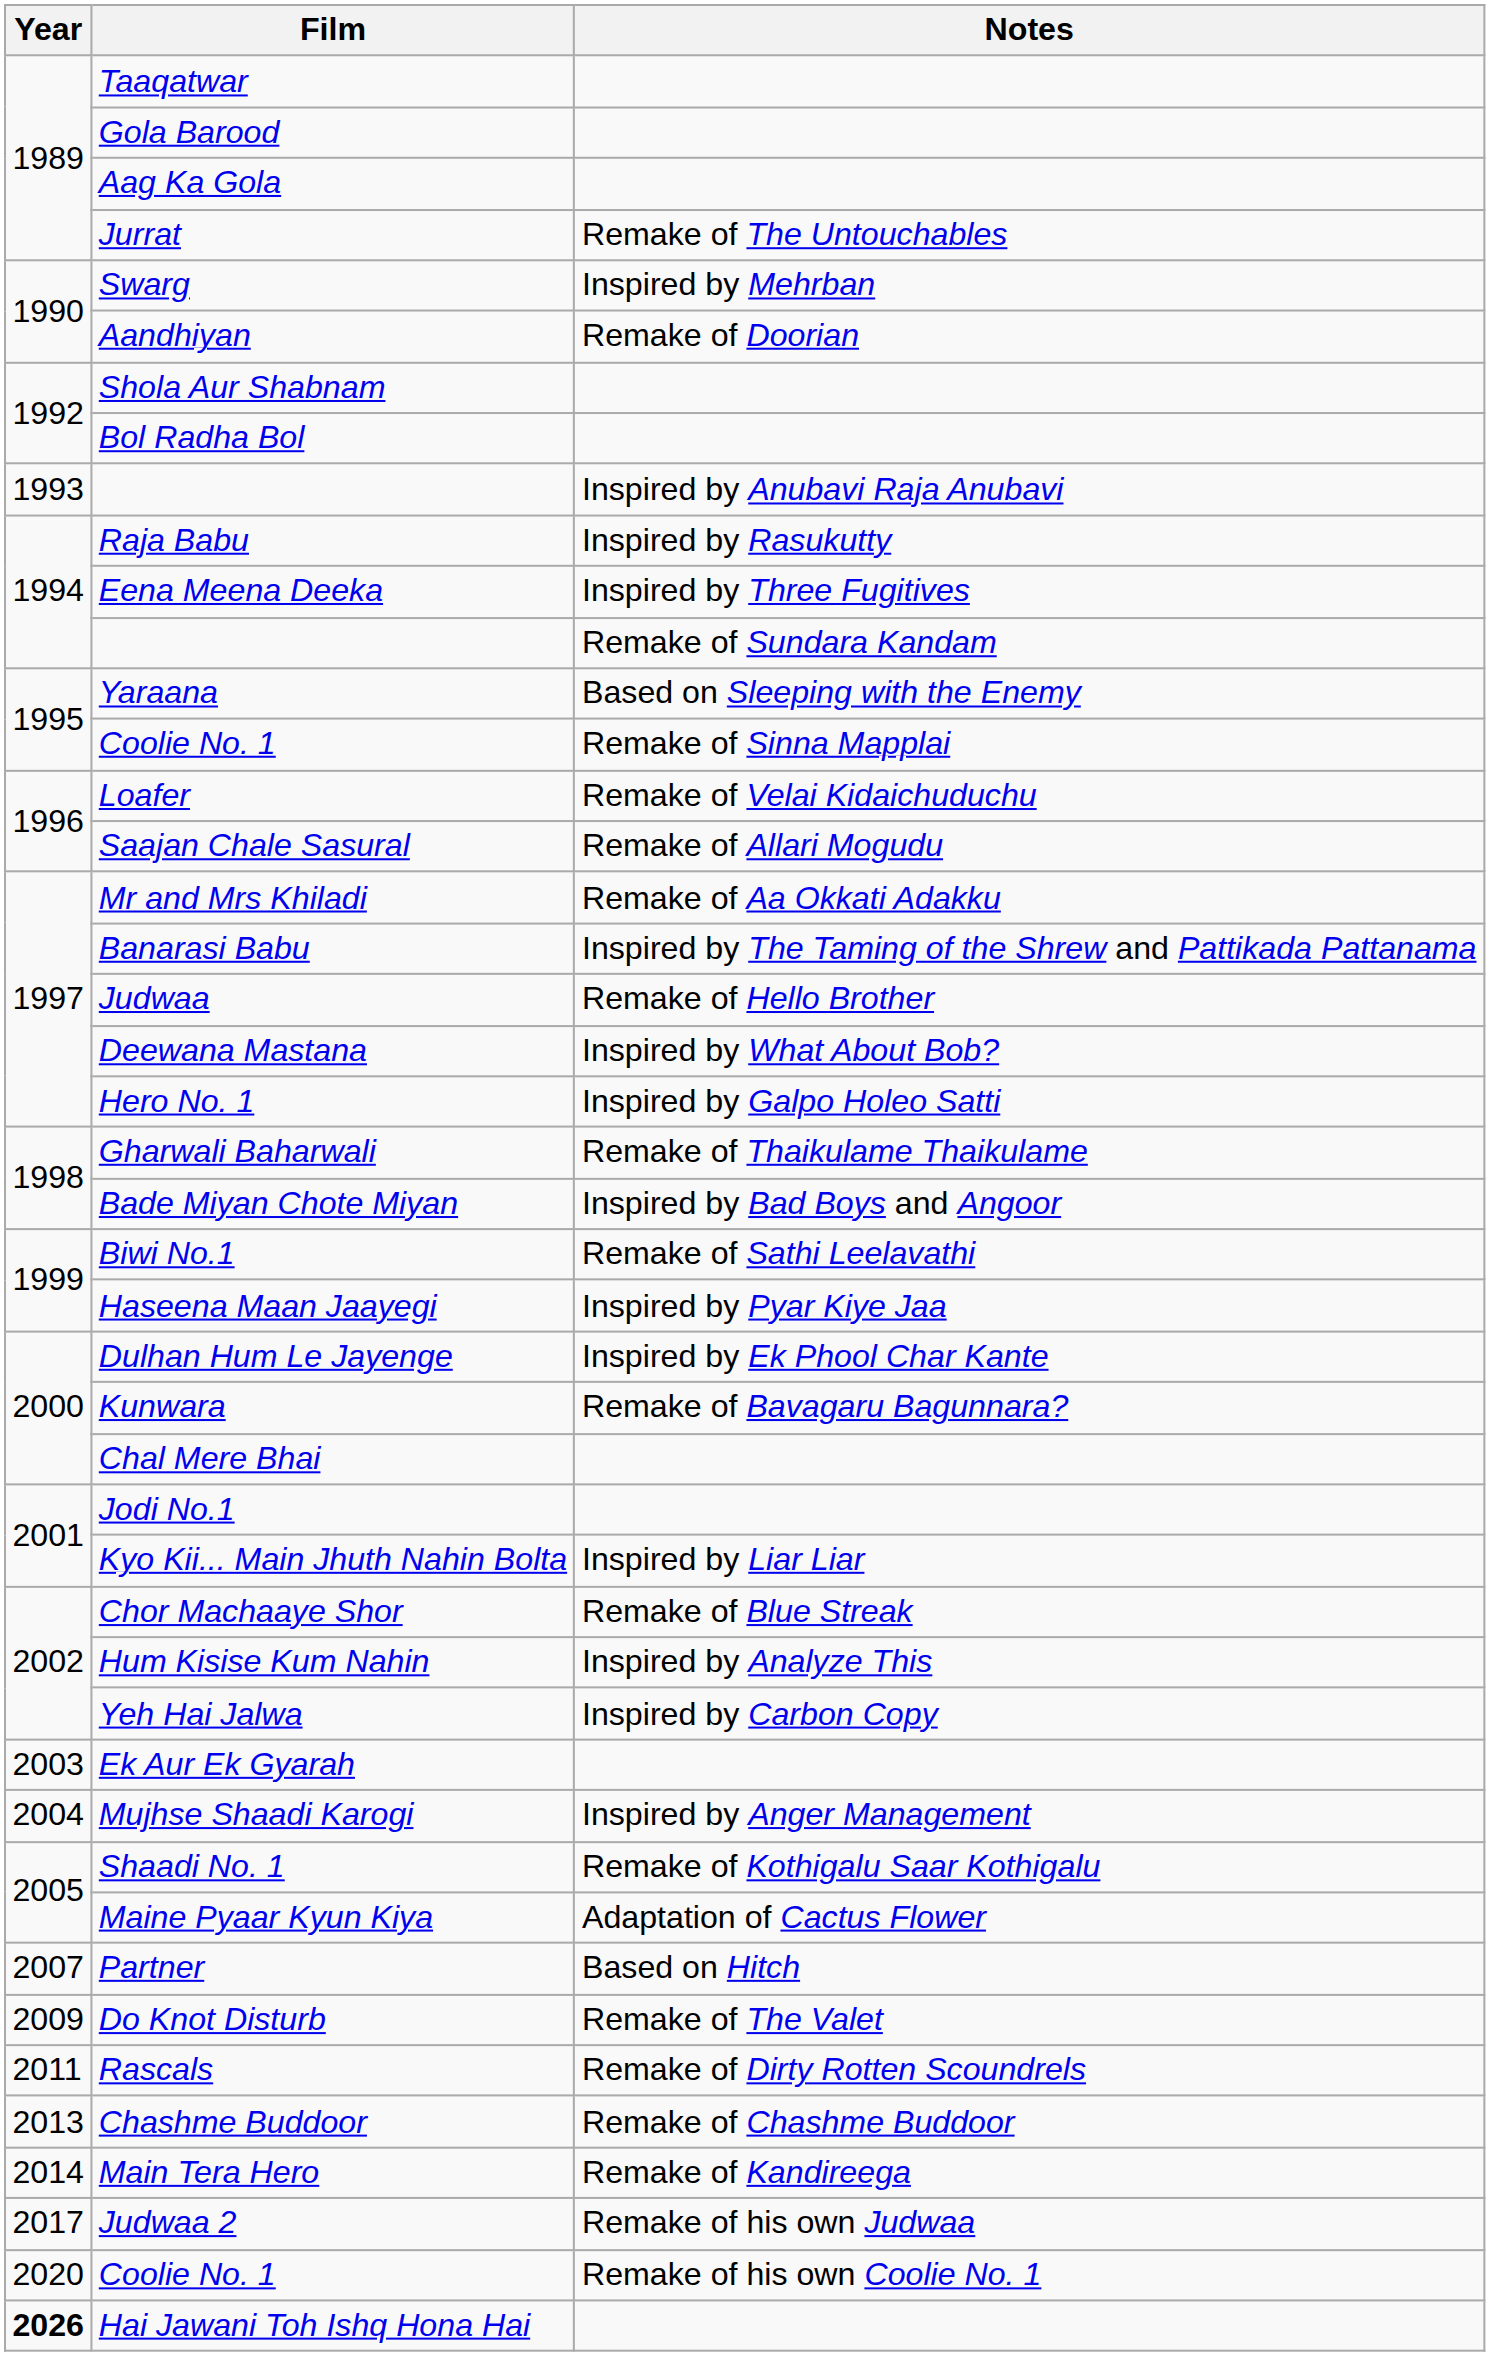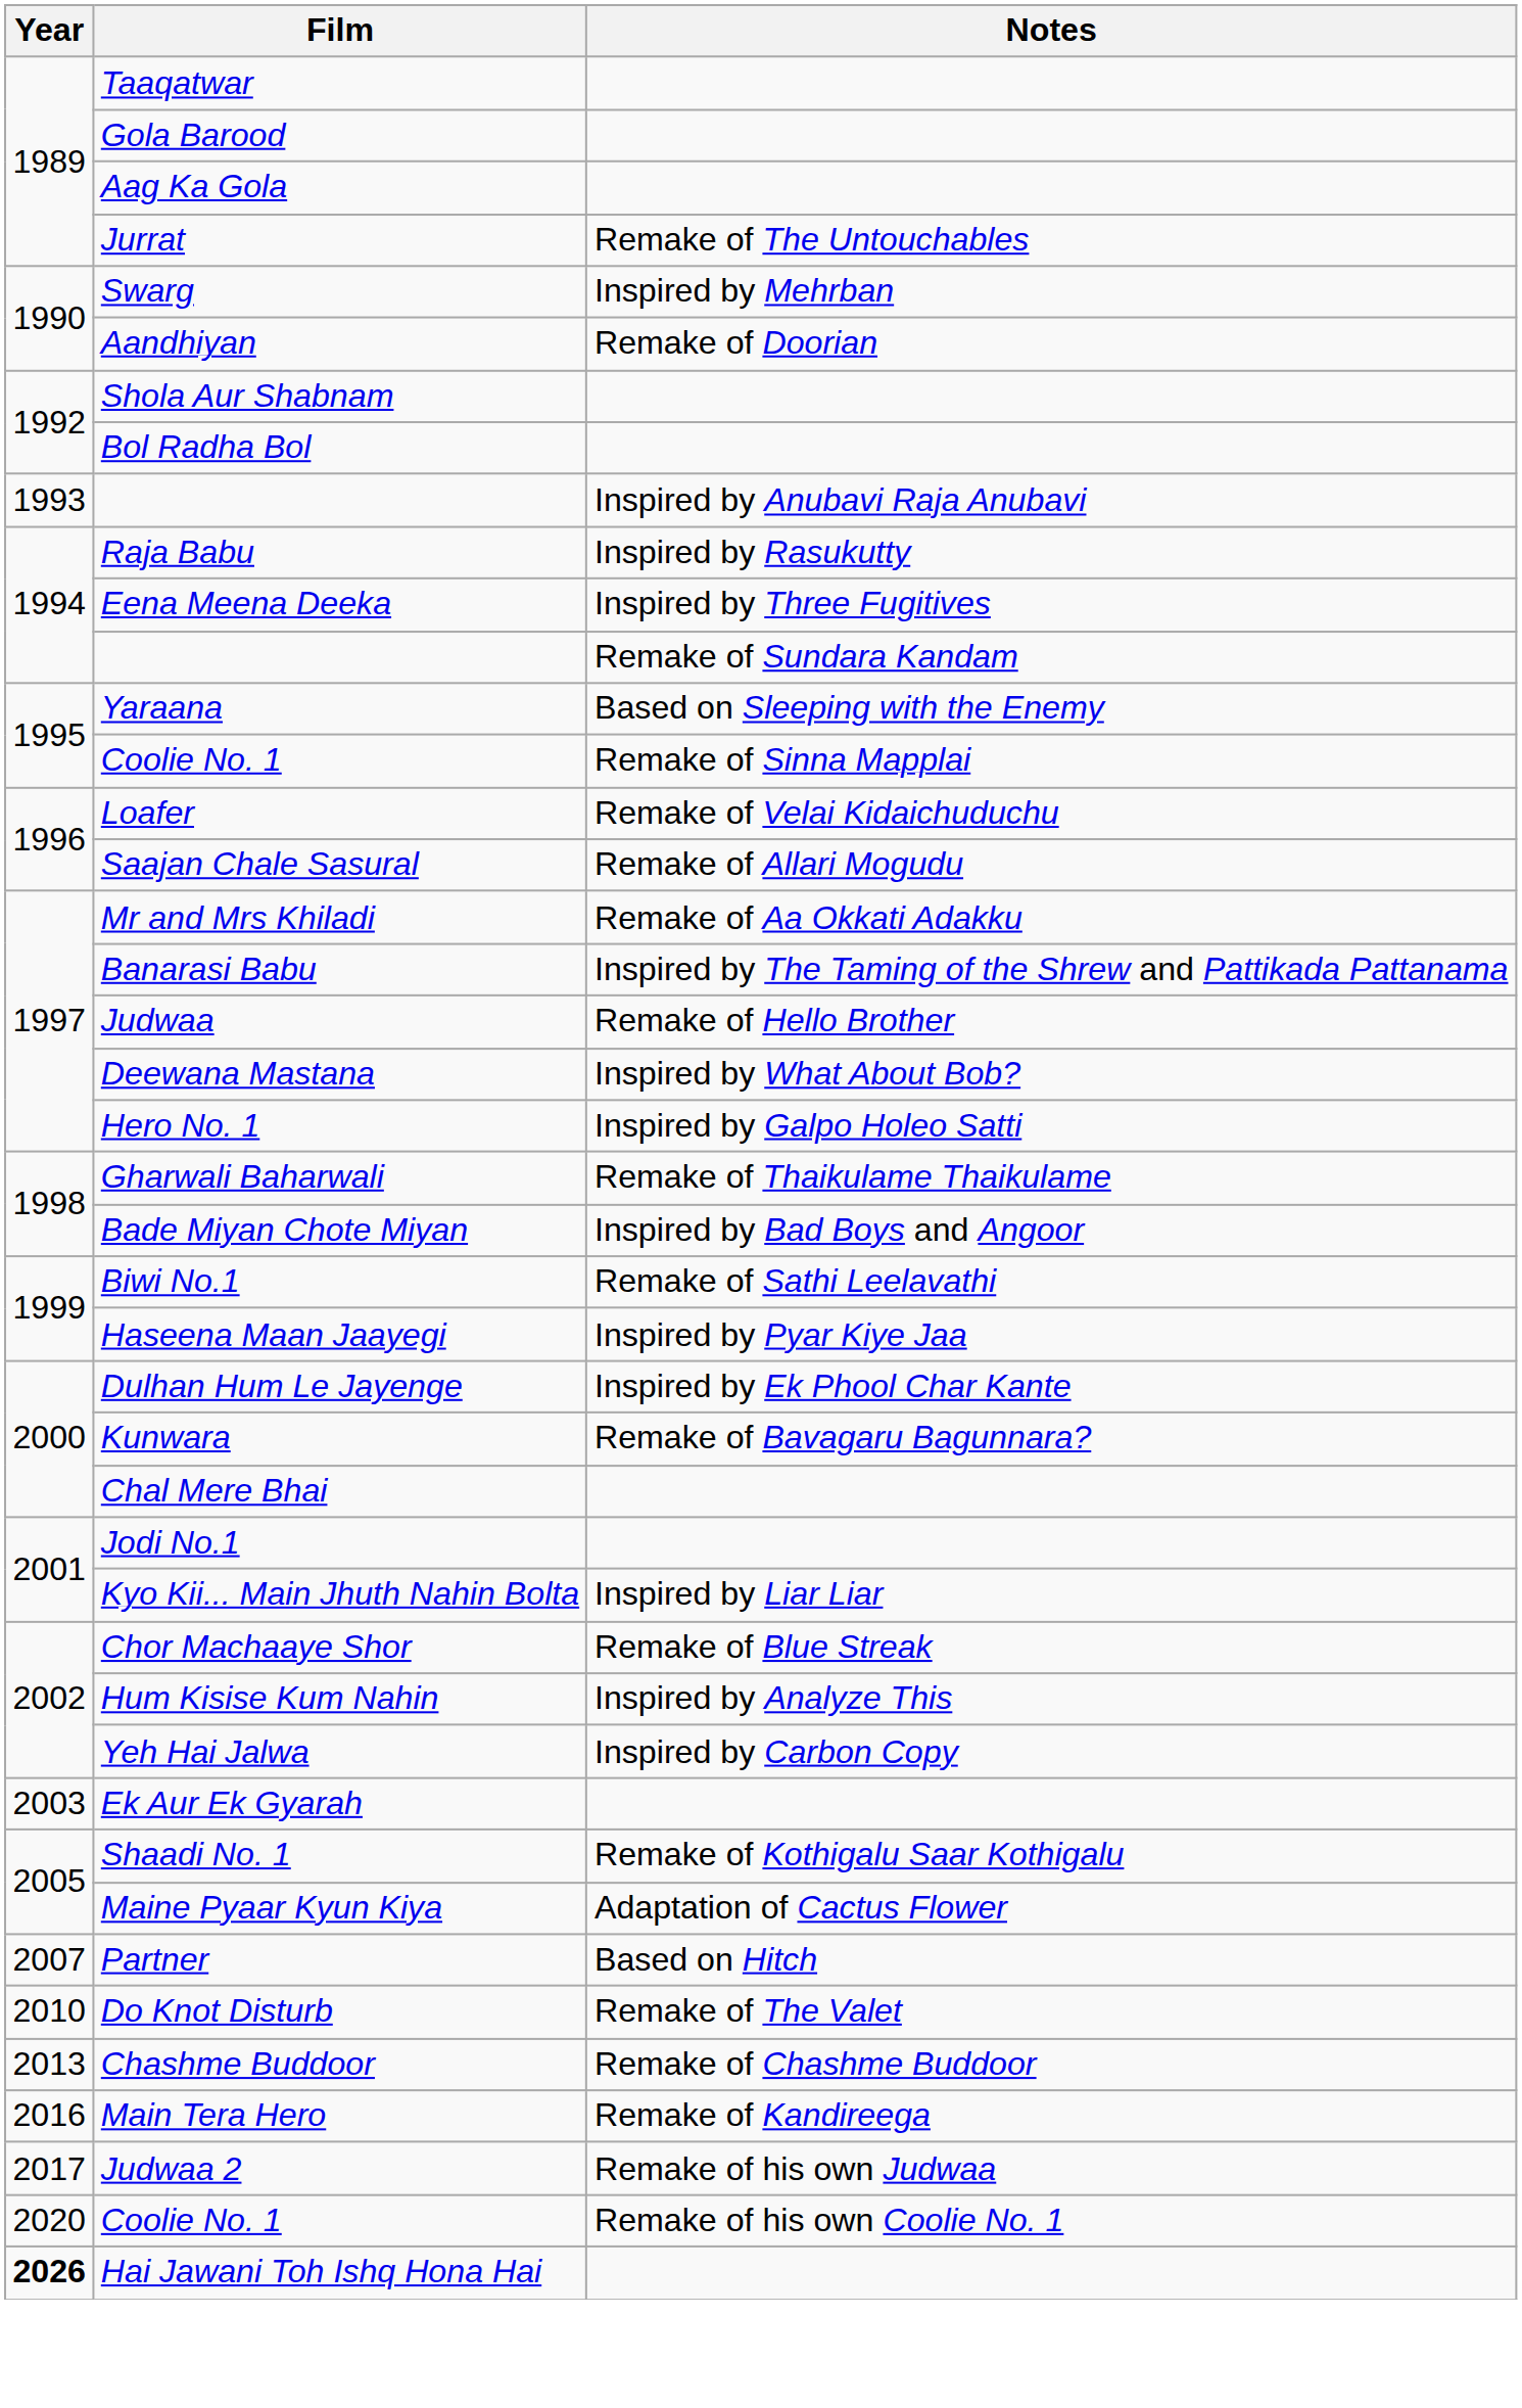 <table class="wikitable sortable">
 <tr>
 <th>Year</th>
 <th>Film</th>
 <th>Notes</th>
 </tr>
 <tr>
 <td rowspan="4">1989</td>
 <td><em><a href='#'>Taaqatwar</a></em></td>
 <td></td>
 </tr>
 <tr>
 <td><em><a href='#'>Gola Barood</a></em></td>
 <td></td>
 </tr>
 <tr>
 <td><em><a href='#'>Aag Ka Gola</a></em></td>
 <td></td>
 </tr>
 <tr>
 <td><em><a href='#'>Jurrat</a></em></td>
 <td>Remake of <em><a href='#'>The Untouchables</a></em></td>
 </tr>
 <tr>
 <td rowspan="2">1990</td>
 <td><em><a href='#'>Swarg</a></em></td>
 <td>Inspired by <em><a href='#'>Mehrban</a></em></td>
 </tr>
 <tr>
 <td><em><a href='#'>Aandhiyan</a></em></td>
 <td>Remake of <em><a href='#'>Doorian</a></em></td>
 </tr>
 <tr>
 <td rowspan="2">1992</td>
 <td><em><a href='#'>Shola Aur Shabnam</a></em></td>
 <td></td>
 </tr>
 <tr>
 <td><em><a href='#'>Bol Radha Bol</a></em></td>
 <td></td>
 </tr>
 <tr>
 <td>1993</td>
 <td></td>
 <td>Inspired by <em><a href='#'>Anubavi Raja Anubavi</a></em></td>
 </tr>
 <tr>
 <td rowspan="3">1994</td>
 <td><em><a href='#'>Raja Babu</a></em></td>
 <td>Inspired by <em><a href='#'>Rasukutty</a></em></td>
 </tr>
 <tr>
 <td><em><a href='#'>Eena Meena Deeka</a></em></td>
 <td>Inspired by <em><a href='#'>Three Fugitives</a></em></td>
 </tr>
 <tr>
 <td></td>
 <td>Remake of <em><a href='#'>Sundara Kandam</a></em></td>
 </tr>
 <tr>
 <td rowspan="2">1995</td>
 <td><em><a href='#'>Yaraana</a></em></td>
 <td>Based on <em><a href='#'>Sleeping with the Enemy</a></em></td>
 </tr>
 <tr>
 <td><em><a href='#'>Coolie No. 1</a></em></td>
 <td>Remake of <em><a href='#'>Sinna Mapplai</a></em></td>
 </tr>
 <tr>
 <td rowspan="2">1996</td>
 <td><em><a href='#'>Loafer</a></em></td>
 <td>Remake of <em><a href='#'>Velai Kidaichuduchu</a></em></td>
 </tr>
 <tr>
 <td><em><a href='#'>Saajan Chale Sasural</a></em></td>
 <td>Remake of <em><a href='#'>Allari Mogudu</a></em></td>
 </tr>
 <tr>
 <td rowspan="5">1997</td>
 <td><em><a href='#'>Mr and Mrs Khiladi</a></em></td>
 <td>Remake of <em><a href='#'>Aa Okkati Adakku</a></em></td>
 </tr>
 <tr>
 <td><em><a href='#'>Banarasi Babu</a></em></td>
 <td>Inspired by <em><a href='#'>The Taming of the Shrew</a></em> and <em><a href='#'>Pattikada Pattanama</a></em></td>
 </tr>
 <tr>
 <td><em><a href='#'>Judwaa</a></em></td>
 <td>Remake of <em><a href='#'>Hello Brother</a></em></td>
 </tr>
 <tr>
 <td><em><a href='#'>Deewana Mastana</a></em></td>
 <td>Inspired by <em><a href='#'>What About Bob?</a></em></td>
 </tr>
 <tr>
 <td><em><a href='#'>Hero No. 1</a></em></td>
 <td>Inspired by <em><a href='#'>Galpo Holeo Satti</a></em></td>
 </tr>
 <tr>
 <td rowspan="2">1998</td>
 <td><em><a href='#'>Gharwali Baharwali</a></em></td>
 <td>Remake of <em><a href='#'>Thaikulame Thaikulame</a></em></td>
 </tr>
 <tr>
 <td><em><a href='#'>Bade Miyan Chote Miyan</a></em></td>
 <td>Inspired by <em><a href='#'>Bad Boys</a></em> and <em><a href='#'>Angoor</a></em></td>
 </tr>
 <tr>
 <td rowspan="2">1999</td>
 <td><em><a href='#'>Biwi No.1</a></em></td>
 <td>Remake of <em><a href='#'>Sathi Leelavathi</a></em></td>
 </tr>
 <tr>
 <td><em><a href='#'>Haseena Maan Jaayegi</a></em></td>
 <td>Inspired by <em><a href='#'>Pyar Kiye Jaa</a></em></td>
 </tr>
 <tr>
 <td rowspan="3">2000</td>
 <td><em><a href='#'>Dulhan Hum Le Jayenge</a></em></td>
 <td>Inspired by <em><a href='#'>Ek Phool Char Kante</a></em></td>
 </tr>
 <tr>
 <td><em><a href='#'>Kunwara</a></em></td>
 <td>Remake of <em><a href='#'>Bavagaru Bagunnara?</a></em></td>
 </tr>
 <tr>
 <td><em><a href='#'>Chal Mere Bhai</a></em></td>
 <td></td>
 </tr>
 <tr>
 <td rowspan="2">2001</td>
 <td><em><a href='#'>Jodi No.1</a></em></td>
 <td></td>
 </tr>
 <tr>
 <td><em><a href='#'>Kyo Kii... Main Jhuth Nahin Bolta</a></em></td>
 <td>Inspired by <em><a href='#'>Liar Liar</a></em></td>
 </tr>
 <tr>
 <td rowspan="3">2002</td>
 <td><em><a href='#'>Chor Machaaye Shor</a></em></td>
 <td>Remake of <em><a href='#'>Blue Streak</a></em></td>
 </tr>
 <tr>
 <td><em><a href='#'>Hum Kisise Kum Nahin</a></em></td>
 <td>Inspired by <em><a href='#'>Analyze This</a></em></td>
 </tr>
 <tr>
 <td><em><a href='#'>Yeh Hai Jalwa</a></em></td>
 <td>Inspired by <em><a href='#'>Carbon Copy</a></em></td>
 </tr>
 <tr>
 <td>2003</td>
 <td><em><a href='#'>Ek Aur Ek Gyarah</a></em></td>
 <td></td>
 </tr>
 <tr>
-<td>2004</td>
-<td><em><a href='#'>Mujhse Shaadi Karogi</a></em></td>
-<td>Inspired by <em><a href='#'>Anger Management</a></em></td>
-</tr>
-<tr>
 <td rowspan="2">2005</td>
 <td><em><a href='#'>Shaadi No. 1</a></em></td>
 <td>Remake of <em><a href='#'>Kothigalu Saar Kothigalu</a></em></td>
 </tr>
 <tr>
 <td><em><a href='#'>Maine Pyaar Kyun Kiya</a></em></td>
 <td>Adaptation of <em><a href='#'>Cactus Flower</a></em></td>
 </tr>
 <tr>
 <td rowspan="1">2007</td>
 <td><em><a href='#'>Partner</a></em></td>
 <td>Based on <em><a href='#'>Hitch</a></em></td>
 </tr>
 <tr>
-<td rowspan="1">2009</td>
+<td rowspan="1">2010</td>
 <td><em><a href='#'>Do Knot Disturb</a></em></td>
 <td>Remake of <em><a href='#'>The Valet</a></em></td>
-</tr>
-<tr>
-<td>2011</td>
-<td><em><a href='#'>Rascals</a></em></td>
-<td>Remake of <em><a href='#'>Dirty Rotten Scoundrels</a></em></td>
 </tr>
 <tr>
 <td>2013</td>
 <td><em><a href='#'>Chashme Buddoor</a></em></td>
 <td>Remake of <em><a href='#'>Chashme Buddoor</a></em></td>
 </tr>
 <tr>
-<td>2014</td>
+<td>2016</td>
 <td><em><a href='#'>Main Tera Hero</a></em></td>
 <td>Remake of <em><a href='#'>Kandireega</a></em></td>
 </tr>
 <tr>
 <td rowspan="1">2017</td>
 <td><em><a href='#'>Judwaa 2</a></em></td>
 <td>Remake of his own <em><a href='#'>Judwaa</a></em></td>
 </tr>
 <tr>
 <td rowspan="1">2020</td>
 <td><em><a href='#'>Coolie No. 1</a></em></td>
 <td>Remake of his own <em><a href='#'>Coolie No. 1</a></em></td>
 </tr>
 <tr>
 <td><strong>2026</strong></td>
 <td><em><a href='#'>Hai Jawani Toh Ishq Hona Hai</a></em></td>
 <td></td>
 </tr>
 </table>
